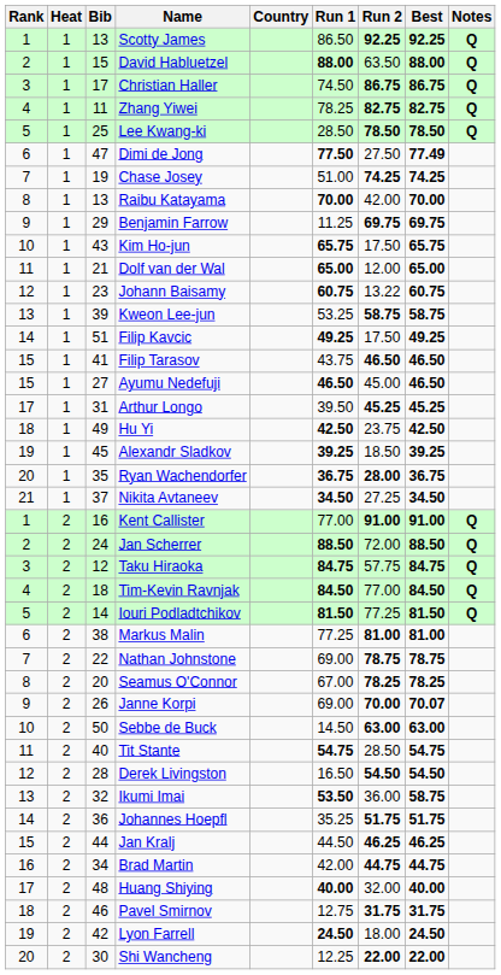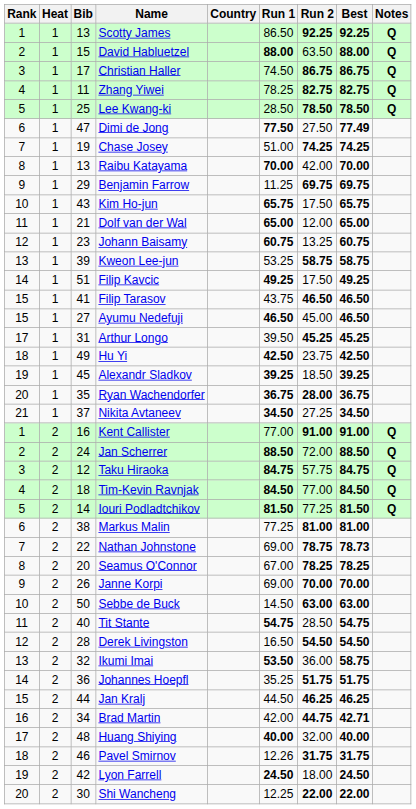 <table class="wikitable sortable" style="text-align:center">
 <tr>
 <th>Rank</th>
 <th>Heat</th>
 <th>Bib</th>
 <th>Name</th>
 <th>Country</th>
 <th>Run 1</th>
 <th>Run 2</th>
 <th>Best</th>
 <th>Notes</th>
 </tr>
 <tr bgcolor="#ccffcc">
 <td>1</td>
 <td>1</td>
 <td>13</td>
 <td align=left><a href='#'>Scotty James</a></td>
 <td align=left></td>
 <td>86.50</td>
 <td><strong>92.25</strong></td>
 <td><strong>92.25</strong></td>
 <td><strong>Q</strong></td>
 </tr>
 <tr bgcolor="#ccffcc">
 <td>2</td>
 <td>1</td>
 <td>15</td>
 <td align=left><a href='#'>David Habluetzel</a></td>
 <td align=left></td>
 <td><strong>88.00</strong></td>
 <td>63.50</td>
 <td><strong>88.00</strong></td>
 <td><strong>Q</strong></td>
 </tr>
 <tr bgcolor="#ccffcc">
 <td>3</td>
 <td>1</td>
 <td>17</td>
 <td align=left><a href='#'>Christian Haller</a></td>
 <td align=left></td>
 <td>74.50</td>
 <td><strong>86.75</strong></td>
 <td><strong>86.75</strong></td>
 <td><strong>Q</strong></td>
 </tr>
 <tr bgcolor="#ccffcc">
 <td>4</td>
 <td>1</td>
 <td>11</td>
 <td align=left><a href='#'>Zhang Yiwei</a></td>
 <td align=left></td>
 <td>78.25</td>
 <td><strong>82.75</strong></td>
 <td><strong>82.75</strong></td>
 <td><strong>Q</strong></td>
 </tr>
 <tr bgcolor="#ccffcc">
 <td>5</td>
 <td>1</td>
 <td>25</td>
 <td align=left><a href='#'>Lee Kwang-ki</a></td>
 <td align=left></td>
 <td>28.50</td>
 <td><strong>78.50</strong></td>
 <td><strong>78.50</strong></td>
 <td><strong>Q</strong></td>
 </tr>
 <tr>
 <td>6</td>
 <td>1</td>
 <td>47</td>
 <td align=left><a href='#'>Dimi de Jong</a></td>
 <td align=left></td>
 <td><strong>77.50</strong></td>
 <td>27.50</td>
 <td><strong>77.49</strong></td>
 <td></td>
 </tr>
 <tr>
 <td>7</td>
 <td>1</td>
 <td>19</td>
 <td align=left><a href='#'>Chase Josey</a></td>
 <td align=left></td>
 <td>51.00</td>
 <td><strong>74.25</strong></td>
 <td><strong>74.25</strong></td>
 <td></td>
 </tr>
 <tr>
 <td>8</td>
 <td>1</td>
 <td>13</td>
 <td align=left><a href='#'>Raibu Katayama</a></td>
 <td align=left></td>
 <td><strong>70.00</strong></td>
 <td>42.00</td>
 <td><strong>70.00</strong></td>
 <td></td>
 </tr>
 <tr>
 <td>9</td>
 <td>1</td>
 <td>29</td>
 <td align=left><a href='#'>Benjamin Farrow</a></td>
 <td align=left></td>
 <td>11.25</td>
 <td><strong>69.75</strong></td>
 <td><strong>69.75</strong></td>
 <td></td>
 </tr>
 <tr>
 <td>10</td>
 <td>1</td>
 <td>43</td>
 <td align=left><a href='#'>Kim Ho-jun</a></td>
 <td align=left></td>
 <td><strong>65.75</strong></td>
 <td>17.50</td>
 <td><strong>65.75</strong></td>
 <td></td>
 </tr>
 <tr>
 <td>11</td>
 <td>1</td>
 <td>21</td>
 <td align=left><a href='#'>Dolf van der Wal</a></td>
 <td align=left></td>
 <td><strong>65.00</strong></td>
 <td>12.00</td>
 <td><strong>65.00</strong></td>
 <td></td>
 </tr>
 <tr>
 <td>12</td>
 <td>1</td>
 <td>23</td>
 <td align=left><a href='#'>Johann Baisamy</a></td>
 <td align=left></td>
 <td><strong>60.75</strong></td>
-<td>13.22</td>
+<td>13.25</td>
 <td><strong>60.75</strong></td>
 <td></td>
 </tr>
 <tr>
 <td>13</td>
 <td>1</td>
 <td>39</td>
 <td align=left><a href='#'>Kweon Lee-jun</a></td>
 <td align=left></td>
 <td>53.25</td>
 <td><strong>58.75</strong></td>
 <td><strong>58.75</strong></td>
 <td></td>
 </tr>
 <tr>
 <td>14</td>
 <td>1</td>
 <td>51</td>
 <td align=left><a href='#'>Filip Kavcic</a></td>
 <td align=left></td>
 <td><strong>49.25</strong></td>
 <td>17.50</td>
 <td><strong>49.25</strong></td>
 <td></td>
 </tr>
 <tr>
 <td>15</td>
 <td>1</td>
 <td>41</td>
 <td align=left><a href='#'>Filip Tarasov</a></td>
 <td align=left></td>
 <td>43.75</td>
 <td><strong>46.50</strong></td>
 <td><strong>46.50</strong></td>
 <td></td>
 </tr>
 <tr>
 <td>15</td>
 <td>1</td>
 <td>27</td>
 <td align=left><a href='#'>Ayumu Nedefuji</a></td>
 <td align=left></td>
 <td><strong>46.50</strong></td>
 <td>45.00</td>
 <td><strong>46.50</strong></td>
 <td></td>
 </tr>
 <tr>
 <td>17</td>
 <td>1</td>
 <td>31</td>
 <td align=left><a href='#'>Arthur Longo</a></td>
 <td align=left></td>
 <td>39.50</td>
 <td><strong>45.25</strong></td>
 <td><strong>45.25</strong></td>
 <td></td>
 </tr>
 <tr>
 <td>18</td>
 <td>1</td>
 <td>49</td>
 <td align=left><a href='#'>Hu Yi</a></td>
 <td align=left></td>
 <td><strong>42.50</strong></td>
 <td>23.75</td>
 <td><strong>42.50</strong></td>
 <td></td>
 </tr>
 <tr>
 <td>19</td>
 <td>1</td>
 <td>45</td>
 <td align=left><a href='#'>Alexandr Sladkov</a></td>
 <td align=left></td>
 <td><strong>39.25</strong></td>
 <td>18.50</td>
 <td><strong>39.25</strong></td>
 <td></td>
 </tr>
 <tr>
 <td>20</td>
 <td>1</td>
 <td>35</td>
 <td align=left><a href='#'>Ryan Wachendorfer</a></td>
 <td align=left></td>
 <td><strong>36.75</strong></td>
 <td><strong>28.00</strong></td>
 <td><strong>36.75</strong></td>
 <td></td>
 </tr>
 <tr>
 <td>21</td>
 <td>1</td>
 <td>37</td>
 <td align=left><a href='#'>Nikita Avtaneev</a></td>
 <td align=left></td>
 <td><strong>34.50</strong></td>
 <td>27.25</td>
 <td><strong>34.50</strong></td>
 <td></td>
 </tr>
 <tr bgcolor="#ccffcc">
 <td>1</td>
 <td>2</td>
 <td>16</td>
 <td align=left><a href='#'>Kent Callister</a></td>
 <td align=left></td>
 <td>77.00</td>
 <td><strong>91.00</strong></td>
 <td><strong>91.00</strong></td>
 <td><strong>Q</strong></td>
 </tr>
 <tr bgcolor="#ccffcc">
 <td>2</td>
 <td>2</td>
 <td>24</td>
 <td align=left><a href='#'>Jan Scherrer</a></td>
 <td align=left></td>
 <td><strong>88.50</strong></td>
 <td>72.00</td>
 <td><strong>88.50</strong></td>
 <td><strong>Q</strong></td>
 </tr>
 <tr bgcolor="#ccffcc">
 <td>3</td>
 <td>2</td>
 <td>12</td>
 <td align=left><a href='#'>Taku Hiraoka</a></td>
 <td align=left></td>
 <td><strong>84.75</strong></td>
 <td>57.75</td>
 <td><strong>84.75</strong></td>
 <td><strong>Q</strong></td>
 </tr>
 <tr bgcolor="#ccffcc">
 <td>4</td>
 <td>2</td>
 <td>18</td>
 <td align=left><a href='#'>Tim-Kevin Ravnjak</a></td>
 <td align=left></td>
 <td><strong>84.50</strong></td>
 <td>77.00</td>
 <td><strong>84.50</strong></td>
 <td><strong>Q</strong></td>
 </tr>
 <tr bgcolor="#ccffcc">
 <td>5</td>
 <td>2</td>
 <td>14</td>
 <td align=left><a href='#'>Iouri Podladtchikov</a></td>
 <td align=left></td>
 <td><strong>81.50</strong></td>
 <td>77.25</td>
 <td><strong>81.50</strong></td>
 <td><strong>Q</strong></td>
 </tr>
 <tr>
 <td>6</td>
 <td>2</td>
 <td>38</td>
 <td align=left><a href='#'>Markus Malin</a></td>
 <td align=left></td>
 <td>77.25</td>
 <td><strong>81.00</strong></td>
 <td><strong>81.00</strong></td>
 <td></td>
 </tr>
 <tr>
 <td>7</td>
 <td>2</td>
 <td>22</td>
 <td align=left><a href='#'>Nathan Johnstone</a></td>
 <td align=left></td>
 <td>69.00</td>
 <td><strong>78.75</strong></td>
-<td><strong>78.75</strong></td>
+<td><strong>78.73</strong></td>
 <td></td>
 </tr>
 <tr>
 <td>8</td>
 <td>2</td>
 <td>20</td>
 <td align=left><a href='#'>Seamus O'Connor</a></td>
 <td align=left></td>
 <td>67.00</td>
 <td><strong>78.25</strong></td>
 <td><strong>78.25</strong></td>
 <td></td>
 </tr>
 <tr>
 <td>9</td>
 <td>2</td>
 <td>26</td>
 <td align=left><a href='#'>Janne Korpi</a></td>
 <td align=left></td>
 <td>69.00</td>
 <td><strong>70.00</strong></td>
-<td><strong>70.07</strong></td>
+<td><strong>70.00</strong></td>
 <td></td>
 </tr>
 <tr>
 <td>10</td>
 <td>2</td>
 <td>50</td>
 <td align=left><a href='#'>Sebbe de Buck</a></td>
 <td align=left></td>
 <td>14.50</td>
 <td><strong>63.00</strong></td>
 <td><strong>63.00</strong></td>
 <td></td>
 </tr>
 <tr>
 <td>11</td>
 <td>2</td>
 <td>40</td>
 <td align=left><a href='#'>Tit Stante</a></td>
 <td align=left></td>
 <td><strong>54.75</strong></td>
 <td>28.50</td>
 <td><strong>54.75</strong></td>
 <td></td>
 </tr>
 <tr>
 <td>12</td>
 <td>2</td>
 <td>28</td>
 <td align=left><a href='#'>Derek Livingston</a></td>
 <td align=left></td>
 <td>16.50</td>
 <td><strong>54.50</strong></td>
 <td><strong>54.50</strong></td>
 <td></td>
 </tr>
 <tr>
 <td>13</td>
 <td>2</td>
 <td>32</td>
 <td align=left><a href='#'>Ikumi Imai</a></td>
 <td align=left></td>
 <td><strong>53.50</strong></td>
 <td>36.00</td>
 <td><strong>58.75</strong></td>
 <td></td>
 </tr>
 <tr>
 <td>14</td>
 <td>2</td>
 <td>36</td>
 <td align=left><a href='#'>Johannes Hoepfl</a></td>
 <td align=left></td>
 <td>35.25</td>
 <td><strong>51.75</strong></td>
 <td><strong>51.75</strong></td>
 <td></td>
 </tr>
 <tr>
 <td>15</td>
 <td>2</td>
 <td>44</td>
 <td align=left><a href='#'>Jan Kralj</a></td>
 <td align=left></td>
 <td>44.50</td>
 <td><strong>46.25</strong></td>
 <td><strong>46.25</strong></td>
 <td></td>
 </tr>
 <tr>
 <td>16</td>
 <td>2</td>
 <td>34</td>
 <td align=left><a href='#'>Brad Martin</a></td>
 <td align=left></td>
 <td>42.00</td>
 <td><strong>44.75</strong></td>
-<td><strong>44.75</strong></td>
+<td><strong>42.71</strong></td>
 <td></td>
 </tr>
 <tr>
 <td>17</td>
 <td>2</td>
 <td>48</td>
 <td align=left><a href='#'>Huang Shiying</a></td>
 <td align=left></td>
 <td><strong>40.00</strong></td>
 <td>32.00</td>
 <td><strong>40.00</strong></td>
 <td></td>
 </tr>
 <tr>
 <td>18</td>
 <td>2</td>
 <td>46</td>
 <td align=left><a href='#'>Pavel Smirnov</a></td>
 <td align=left></td>
-<td>12.75</td>
+<td>12.26</td>
 <td><strong>31.75</strong></td>
 <td><strong>31.75</strong></td>
 <td></td>
 </tr>
 <tr>
 <td>19</td>
 <td>2</td>
 <td>42</td>
 <td align=left><a href='#'>Lyon Farrell</a></td>
 <td align=left></td>
 <td><strong>24.50</strong></td>
 <td>18.00</td>
 <td><strong>24.50</strong></td>
 <td></td>
 </tr>
 <tr>
 <td>20</td>
 <td>2</td>
 <td>30</td>
 <td align=left><a href='#'>Shi Wancheng</a></td>
 <td align=left></td>
 <td>12.25</td>
 <td><strong>22.00</strong></td>
 <td><strong>22.00</strong></td>
 <td></td>
 </tr>
 </table>
